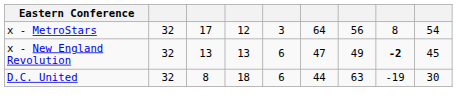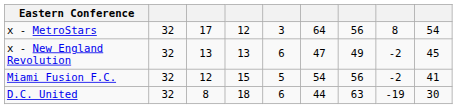 <table class="wikitable" style="text-align: center;">
 <tr>
 <th width="170">Eastern Conference</th>
 <th width="40"></th>
 <th width="40"></th>
 <th width="40"></th>
 <th width="40"></th>
 <th width="40"></th>
 <th width="40"></th>
 <th width="40"></th>
 <th width="40"></th>
 </tr>
 <tr>
 <td align=left>x - <a href='#'>MetroStars</a></td>
 <td>32</td>
 <td>17</td>
 <td>12</td>
 <td>3</td>
 <td>64</td>
 <td>56</td>
 <td>8</td>
 <td>54</td>
 </tr>
 <tr>
 <td align=left>x - <a href='#'>New England Revolution</a></td>
 <td>32</td>
 <td>13</td>
 <td>13</td>
 <td>6</td>
 <td>47</td>
 <td>49</td>
-<td><strong>-2</strong></td>
+<td>-2</td>
 <td>45</td>
+</tr>
+<tr>
+<td align=left><a href='#'>Miami Fusion F.C.</a></td>
+<td>32</td>
+<td>12</td>
+<td>15</td>
+<td>5</td>
+<td>54</td>
+<td>56</td>
+<td>-2</td>
+<td>41</td>
 </tr>
 <tr>
 <td align=left><a href='#'>D.C. United</a></td>
 <td>32</td>
 <td>8</td>
 <td>18</td>
 <td>6</td>
 <td>44</td>
 <td>63</td>
 <td>-19</td>
 <td>30</td>
 </tr>
 </table>
